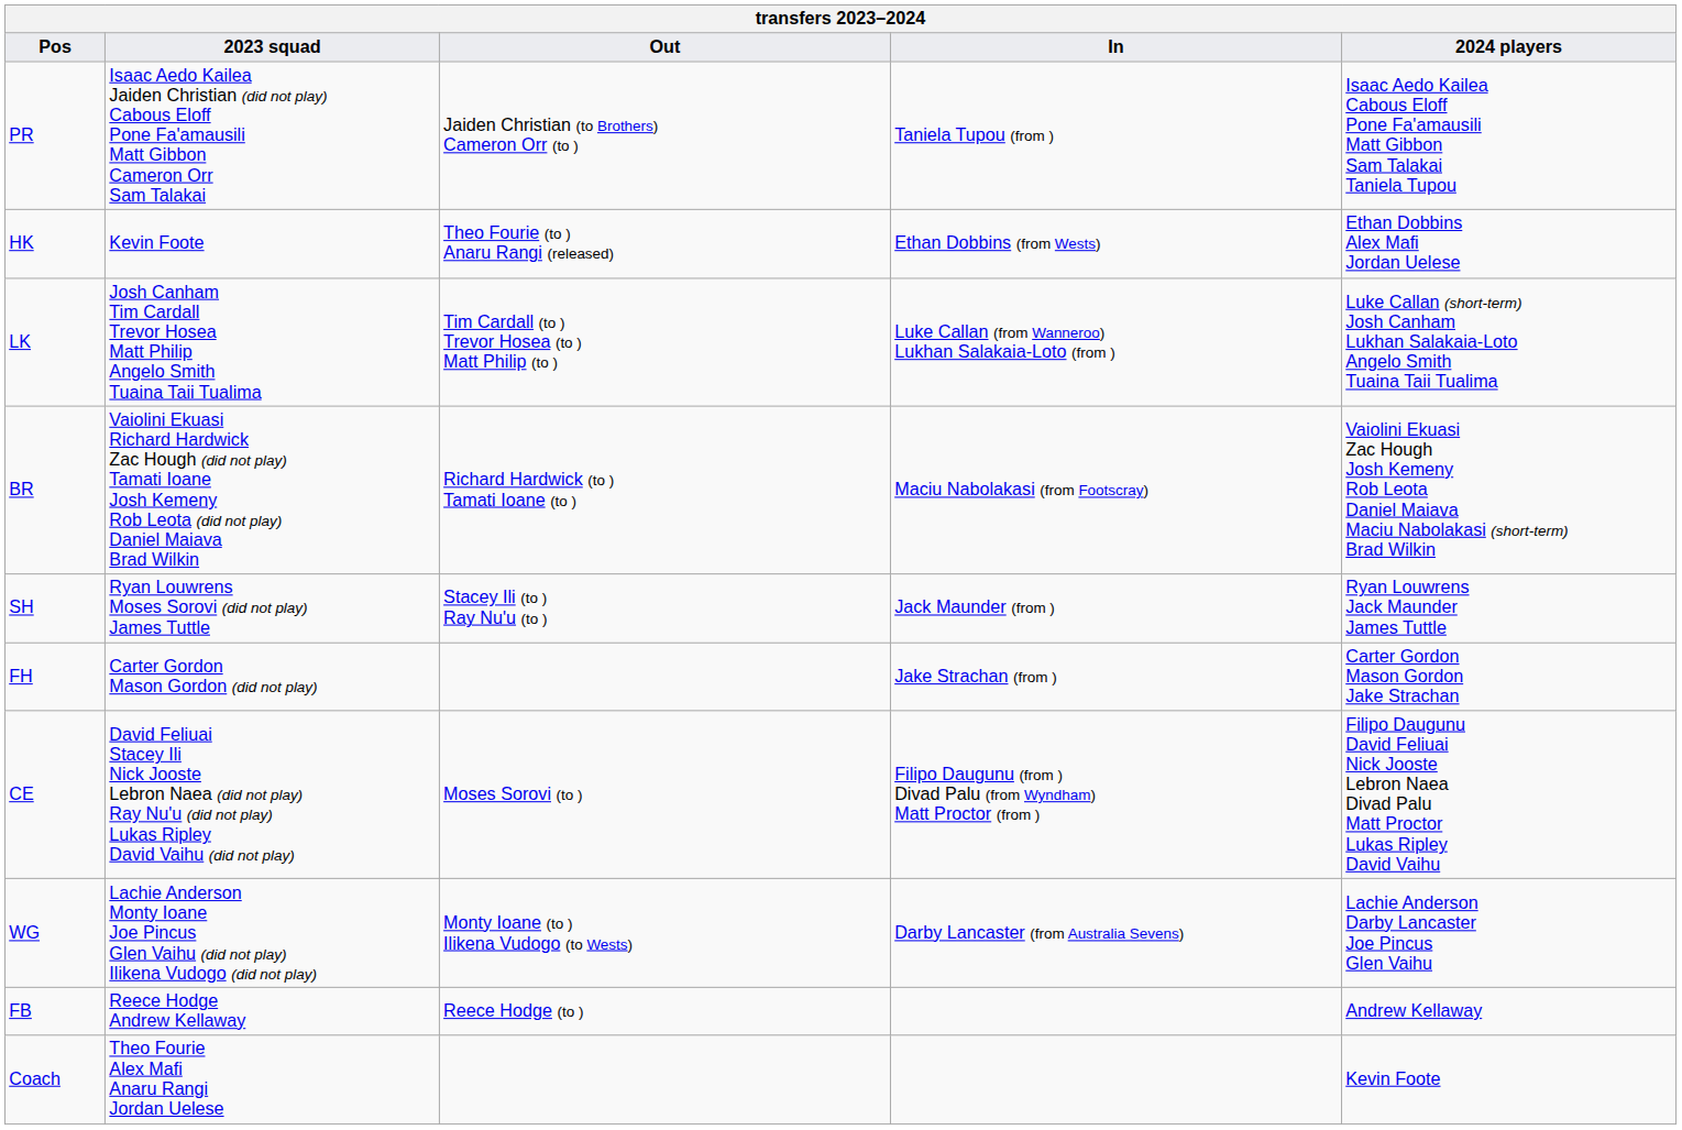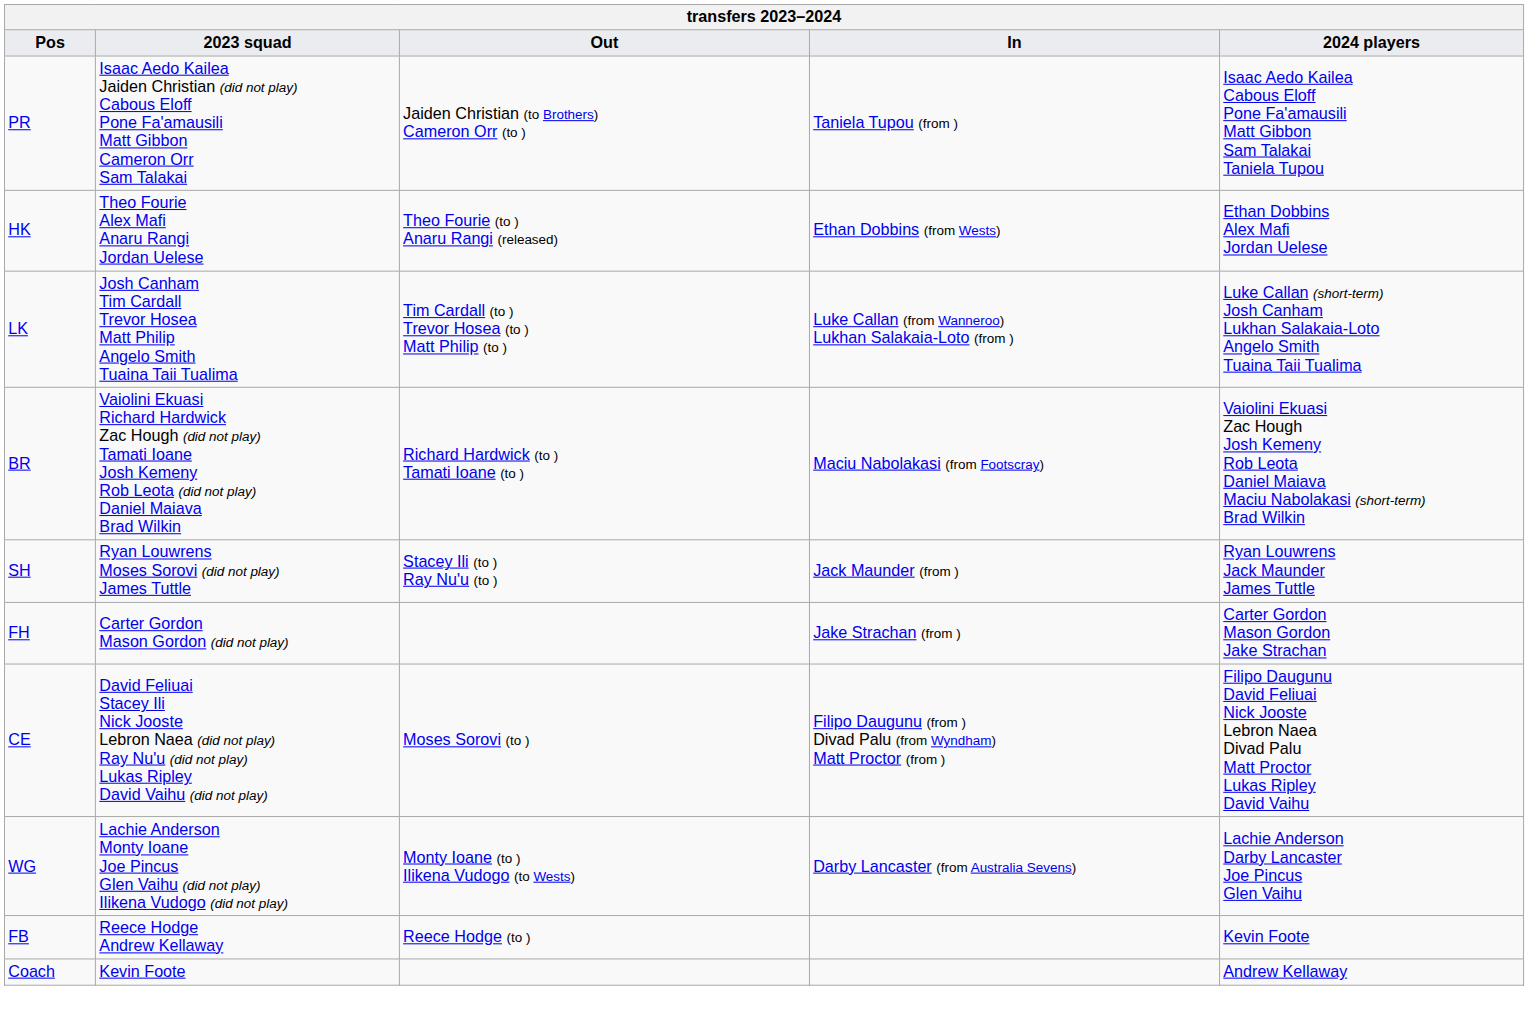 <table class="wikitable" style="text-align: left; width:95%">
 <tr>
 <th colspan="100%"> transfers 2023–2024</th>
 </tr>
 <tr>
 <th style="background:#ebecf0; width:6%;">Pos</th>
 <th style="background:#ebecf0; width:20%;">2023 squad</th>
 <th style="background:#ebecf0; width:27%;">Out</th>
 <th style="background:#ebecf0; width:27%;">In</th>
 <th style="background:#ebecf0; width:20%;">2024 players</th>
 </tr>
 <tr>
 <td><a href='#'>PR</a></td>
 <td> <a href='#'>Isaac Aedo Kailea</a> <br> Jaiden Christian <small><em>(did not play)</em></small> <br> <a href='#'>Cabous Eloff</a> <br> <a href='#'>Pone Fa'amausili</a> <br> <a href='#'>Matt Gibbon</a> <br> <a href='#'>Cameron Orr</a> <br> <a href='#'>Sam Talakai</a></td>
 <td>  Jaiden Christian <small>(to <a href='#'>Brothers</a>)</small> <br>  <a href='#'>Cameron Orr</a> <small>(to )</small></td>
 <td>  <a href='#'>Taniela Tupou</a> <small>(from )</small></td>
 <td> <a href='#'>Isaac Aedo Kailea</a> <br> <a href='#'>Cabous Eloff</a> <br> <a href='#'>Pone Fa'amausili</a> <br> <a href='#'>Matt Gibbon</a> <br> <a href='#'>Sam Talakai</a> <br> <a href='#'>Taniela Tupou</a></td>
 </tr>
 <tr>
 <td><a href='#'>HK</a></td>
-<td> <a href='#'>Kevin Foote</a></td>
+<td> <a href='#'>Theo Fourie</a> <br> <a href='#'>Alex Mafi</a> <br> <a href='#'>Anaru Rangi</a> <br> <a href='#'>Jordan Uelese</a></td>
 <td>  <a href='#'>Theo Fourie</a> <small>(to )</small> <br>  <a href='#'>Anaru Rangi</a> <small>(released)</small></td>
 <td>  <a href='#'>Ethan Dobbins</a> <small>(from <a href='#'>Wests</a>)</small></td>
 <td> <a href='#'>Ethan Dobbins</a> <br> <a href='#'>Alex Mafi</a> <br> <a href='#'>Jordan Uelese</a></td>
 </tr>
 <tr>
 <td><a href='#'>LK</a></td>
 <td> <a href='#'>Josh Canham</a> <br> <a href='#'>Tim Cardall</a> <br> <a href='#'>Trevor Hosea</a> <br> <a href='#'>Matt Philip</a> <br> <a href='#'>Angelo Smith</a> <br> <a href='#'>Tuaina Taii Tualima</a></td>
 <td>  <a href='#'>Tim Cardall</a> <small>(to )</small> <br>  <a href='#'>Trevor Hosea</a> <small>(to )</small> <br>  <a href='#'>Matt Philip</a> <small>(to )</small></td>
 <td>  <a href='#'>Luke Callan</a> <small>(from <a href='#'>Wanneroo</a>)</small> <br>  <a href='#'>Lukhan Salakaia-Loto</a> <small>(from )</small></td>
 <td> <a href='#'>Luke Callan</a> <small><em>(short-term)</em></small> <br> <a href='#'>Josh Canham</a> <br> <a href='#'>Lukhan Salakaia-Loto</a> <br> <a href='#'>Angelo Smith</a> <br> <a href='#'>Tuaina Taii Tualima</a></td>
 </tr>
 <tr>
 <td><a href='#'>BR</a></td>
 <td> <a href='#'>Vaiolini Ekuasi</a> <br> <a href='#'>Richard Hardwick</a> <br> Zac Hough <small><em>(did not play)</em></small> <br> <a href='#'>Tamati Ioane</a> <br> <a href='#'>Josh Kemeny</a> <br> <a href='#'>Rob Leota</a> <small><em>(did not play)</em></small> <br> <a href='#'>Daniel Maiava</a> <br> <a href='#'>Brad Wilkin</a></td>
 <td>  <a href='#'>Richard Hardwick</a> <small>(to )</small> <br>  <a href='#'>Tamati Ioane</a> <small>(to )</small></td>
 <td>  <a href='#'>Maciu Nabolakasi</a> <small>(from <a href='#'>Footscray</a>)</small></td>
 <td> <a href='#'>Vaiolini Ekuasi</a> <br> Zac Hough <br> <a href='#'>Josh Kemeny</a> <br> <a href='#'>Rob Leota</a> <br> <a href='#'>Daniel Maiava</a> <br> <a href='#'>Maciu Nabolakasi</a> <small><em>(short-term)</em></small> <br> <a href='#'>Brad Wilkin</a></td>
 </tr>
 <tr>
 <td><a href='#'>SH</a></td>
 <td> <a href='#'>Ryan Louwrens</a> <br> <a href='#'>Moses Sorovi</a> <small><em>(did not play)</em></small> <br> <a href='#'>James Tuttle</a></td>
 <td>  <a href='#'>Stacey Ili</a> <small>(to )</small> <br>  <a href='#'>Ray Nu'u</a> <small>(to )</small></td>
 <td>  <a href='#'>Jack Maunder</a> <small>(from )</small></td>
 <td> <a href='#'>Ryan Louwrens</a> <br> <a href='#'>Jack Maunder</a> <br> <a href='#'>James Tuttle</a></td>
 </tr>
 <tr>
 <td><a href='#'>FH</a></td>
 <td> <a href='#'>Carter Gordon</a> <br> <a href='#'>Mason Gordon</a> <small><em>(did not play)</em></small></td>
 <td></td>
 <td>  <a href='#'>Jake Strachan</a> <small>(from )</small></td>
 <td> <a href='#'>Carter Gordon</a> <br> <a href='#'>Mason Gordon</a> <br> <a href='#'>Jake Strachan</a></td>
 </tr>
 <tr>
 <td><a href='#'>CE</a></td>
 <td> <a href='#'>David Feliuai</a> <br> <a href='#'>Stacey Ili</a> <br> <a href='#'>Nick Jooste</a> <br> Lebron Naea <small><em>(did not play)</em></small> <br> <a href='#'>Ray Nu'u</a> <small><em>(did not play)</em></small> <br> <a href='#'>Lukas Ripley</a> <br> <a href='#'>David Vaihu</a> <small><em>(did not play)</em></small></td>
 <td>  <a href='#'>Moses Sorovi</a> <small>(to )</small></td>
 <td>  <a href='#'>Filipo Daugunu</a> <small>(from )</small> <br>  Divad Palu <small>(from <a href='#'>Wyndham</a>)</small> <br>  <a href='#'>Matt Proctor</a> <small>(from )</small></td>
 <td> <a href='#'>Filipo Daugunu</a> <br> <a href='#'>David Feliuai</a> <br> <a href='#'>Nick Jooste</a> <br> Lebron Naea <br> Divad Palu <br> <a href='#'>Matt Proctor</a> <br> <a href='#'>Lukas Ripley</a> <br> <a href='#'>David Vaihu</a></td>
 </tr>
 <tr>
 <td><a href='#'>WG</a></td>
 <td> <a href='#'>Lachie Anderson</a> <br> <a href='#'>Monty Ioane</a> <br> <a href='#'>Joe Pincus</a> <br> <a href='#'>Glen Vaihu</a> <small><em>(did not play)</em></small> <br> <a href='#'>Ilikena Vudogo</a> <small><em>(did not play)</em></small></td>
 <td>  <a href='#'>Monty Ioane</a> <small>(to )</small> <br>  <a href='#'>Ilikena Vudogo</a> <small>(to <a href='#'>Wests</a>)</small></td>
 <td>  <a href='#'>Darby Lancaster</a> <small>(from <a href='#'>Australia Sevens</a>)</small></td>
 <td> <a href='#'>Lachie Anderson</a> <br> <a href='#'>Darby Lancaster</a> <br> <a href='#'>Joe Pincus</a> <br> <a href='#'>Glen Vaihu</a></td>
 </tr>
 <tr>
 <td><a href='#'>FB</a></td>
 <td> <a href='#'>Reece Hodge</a> <br> <a href='#'>Andrew Kellaway</a></td>
 <td>  <a href='#'>Reece Hodge</a> <small>(to )</small></td>
 <td></td>
-<td> <a href='#'>Andrew Kellaway</a></td>
+<td> <a href='#'>Kevin Foote</a></td>
 </tr>
 <tr>
 <td><a href='#'>Coach</a></td>
-<td> <a href='#'>Theo Fourie</a> <br> <a href='#'>Alex Mafi</a> <br> <a href='#'>Anaru Rangi</a> <br> <a href='#'>Jordan Uelese</a></td>
+<td> <a href='#'>Kevin Foote</a></td>
 <td></td>
 <td></td>
-<td> <a href='#'>Kevin Foote</a></td>
+<td> <a href='#'>Andrew Kellaway</a></td>
 </tr>
 </table>
